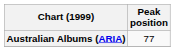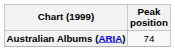 <table class="wikitable sortable plainrowheaders">
 <tr>
 <th>Chart (1999)</th>
 <th>Peak<br>position</th>
 </tr>
 <tr>
 <th scope="row">Australian Albums (<a href='#'>ARIA</a>)</th>
-<td align="center">77</td>
+<td align="center">74</td>
 </tr>
 <tr>
 </tr>
 <tr>
 </tr>
 <tr>
 </tr>
 <tr>
 </tr>
 <tr>
 </tr>
 <tr>
 </tr>
 <tr>
 </tr>
 <tr>
 </tr>
 <tr>
 </tr>
 <tr>
 </tr>
 </table>
